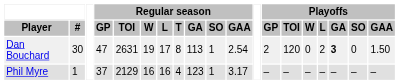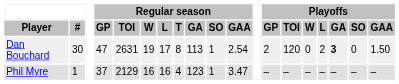 <table BORDER="0" CELLPADDING="3" CELLSPACING="2" ID="Table1">
 <tr ALIGN="center" bgcolor="#c0c0c0">
 <th ALIGN="center" colspan="2" bgcolor="#ffffff"> </th>
 <th ALIGN="center" rowspan="99" bgcolor="#ffffff"> </th>
 <th ALIGN="center" colspan="8">Regular season</th>
 <th ALIGN="center" rowspan="99" bgcolor="#ffffff"> </th>
 <th ALIGN="center" colspan="7">Playoffs</th>
 </tr>
 <tr ALIGN="center" bgcolor="#c0c0c0">
 <th ALIGN="center">Player</th>
 <th ALIGN="center">#</th>
 <th ALIGN="center">GP</th>
 <th ALIGN="center">TOI</th>
 <th ALIGN="center">W</th>
 <th ALIGN="center">L</th>
 <th ALIGN="center">T</th>
 <th ALIGN="center">GA</th>
 <th ALIGN="center">SO</th>
 <th ALIGN="center">GAA</th>
 <th ALIGN="center">GP</th>
 <th ALIGN="center">TOI</th>
 <th ALIGN="center">W</th>
 <th ALIGN="center">L</th>
 <th ALIGN="center">GA</th>
 <th ALIGN="center">SO</th>
 <th ALIGN="center">GAA</th>
 </tr>
 <tr bgcolor="#f0f0f0">
 <td><a href='#'>Dan Bouchard</a></td>
 <td>30</td>
 <td>47</td>
 <td>2631</td>
 <td>19</td>
 <td>17</td>
 <td>8</td>
 <td>113</td>
 <td>1</td>
 <td>2.54</td>
 <td>2</td>
 <td>120</td>
 <td>0</td>
 <td>2</td>
 <td><strong>3</strong></td>
 <td>0</td>
 <td>1.50</td>
 </tr>
 <tr bgcolor="#e0e0e0">
 <td><a href='#'>Phil Myre</a></td>
 <td>1</td>
 <td>37</td>
 <td>2129</td>
 <td>16</td>
 <td>16</td>
 <td>4</td>
 <td>123</td>
 <td>1</td>
-<td>3.17</td>
+<td>3.47</td>
 <td>–</td>
 <td>–</td>
 <td>–</td>
 <td>–</td>
 <td>–</td>
 <td>–</td>
 <td>–</td>
 </tr>
 </table>
